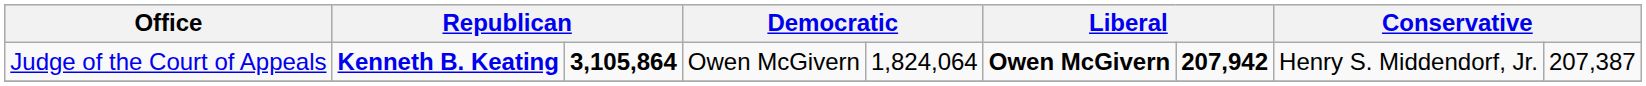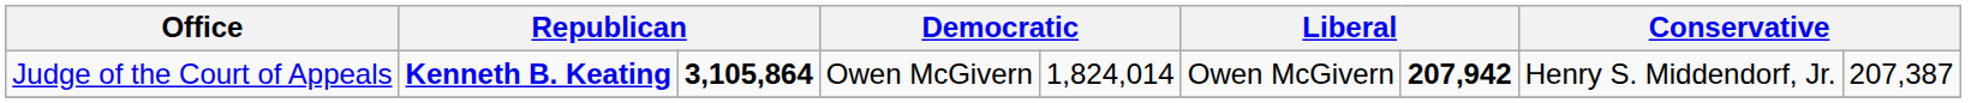 <table class=wikitable>
 <tr bgcolor=lightgrey>
 <th>Office</th>
 <th colspan="2" ><a href='#'>Republican</a></th>
 <th colspan="2" ><a href='#'>Democratic</a></th>
 <th colspan="2" ><a href='#'>Liberal</a></th>
 <th colspan="2" ><a href='#'>Conservative</a></th>
 </tr>
 <tr>
 <td><a href='#'>Judge of the Court of Appeals</a></td>
 <td><strong><a href='#'>Kenneth B. Keating</a></strong></td>
 <td align="right"><strong>3,105,864</strong></td>
 <td>Owen McGivern</td>
-<td align="right">1,824,064</td>
-<td><strong>Owen McGivern</strong></td>
+<td align="right">1,824,014</td>
+<td>Owen McGivern</td>
 <td align="right"><strong>207,942</strong></td>
 <td>Henry S. Middendorf, Jr.</td>
 <td align="right">207,387</td>
 </tr>
 <tr>
 </tr>
 </table>
